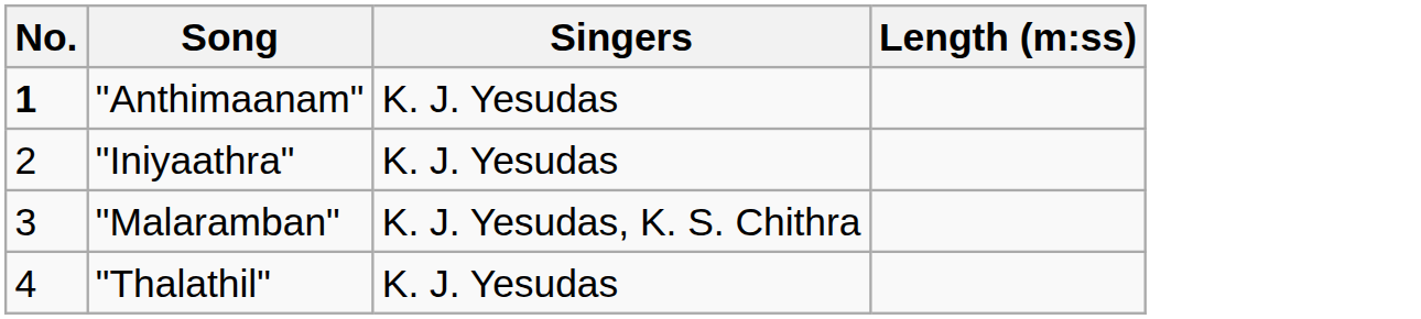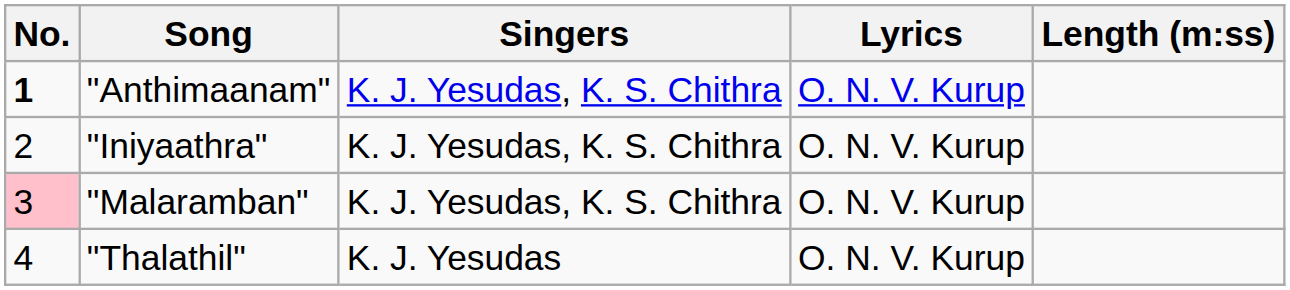 <table class="wikitable" style="font-size:95%;">
 <tr>
 <th>No.</th>
 <th>Song</th>
 <th>Singers</th>
+<th>Lyrics</th>
 <th>Length (m:ss)</th>
 </tr>
 <tr>
 <td><strong>1</strong></td>
 <td>"Anthimaanam"</td>
-<td>K. J. Yesudas</td>
+<td><a href='#'>K. J. Yesudas</a>, <a href='#'>K. S. Chithra</a></td>
+<td><a href='#'>O. N. V. Kurup</a></td>
 <td></td>
 </tr>
 <tr>
 <td>2</td>
 <td>"Iniyaathra"</td>
-<td>K. J. Yesudas</td>
+<td>K. J. Yesudas, K. S. Chithra</td>
+<td>O. N. V. Kurup</td>
 <td></td>
 </tr>
 <tr>
-<td>3</td>
+<td style="background: pink;">3</td>
 <td>"Malaramban"</td>
 <td>K. J. Yesudas, K. S. Chithra</td>
+<td>O. N. V. Kurup</td>
 <td></td>
 </tr>
 <tr>
 <td>4</td>
 <td>"Thalathil"</td>
 <td>K. J. Yesudas</td>
+<td>O. N. V. Kurup</td>
 <td></td>
 </tr>
 </table>
